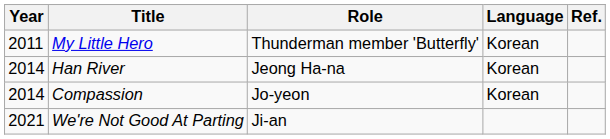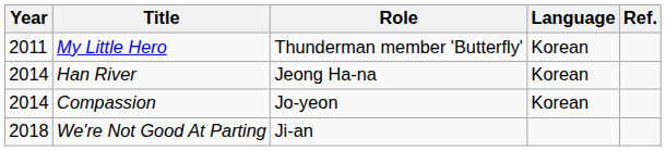 <table class="wikitable">
 <tr>
 <th>Year</th>
 <th>Title</th>
 <th>Role</th>
 <th>Language</th>
 <th>Ref.</th>
 </tr>
 <tr>
 <td>2011</td>
 <td><em><a href='#'>My Little Hero</a></em></td>
 <td>Thunderman member 'Butterfly'</td>
 <td>Korean</td>
 <td></td>
 </tr>
 <tr>
 <td>2014</td>
 <td><em>Han River</em></td>
 <td>Jeong Ha-na</td>
 <td>Korean</td>
 <td></td>
 </tr>
 <tr>
 <td>2014</td>
 <td><em>Compassion</em></td>
 <td>Jo-yeon</td>
 <td>Korean</td>
 <td></td>
 </tr>
 <tr>
-<td>2021</td>
+<td>2018</td>
 <td><em>We're Not Good At Parting</em></td>
 <td>Ji-an</td>
 <td></td>
 <td></td>
 </tr>
 </table>
